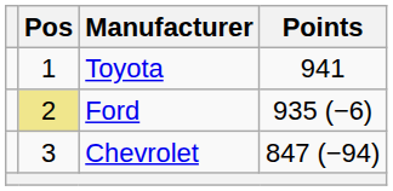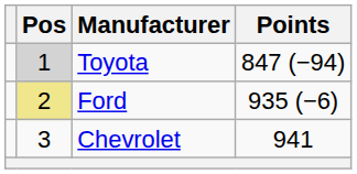 <table class="wikitable" style="font-size: 95%">
 <tr>
 <th></th>
 <th>Pos</th>
 <th>Manufacturer</th>
 <th>Points</th>
 </tr>
 <tr>
 <td align="left"></td>
-<td style="text-align:center;">1</td>
+<td style="background: lightgrey; text-align:center;">1</td>
 <td><a href='#'>Toyota</a></td>
-<td style="text-align:center;">941</td>
+<td style="text-align:center;">847 (−94)</td>
 </tr>
 <tr>
 <td align="left"></td>
 <td style="background: khaki; text-align:center;">2</td>
 <td><a href='#'>Ford</a></td>
 <td style="text-align:center;">935 (−6)</td>
 </tr>
 <tr>
 <td align="left"></td>
 <td style="text-align:center;">3</td>
 <td><a href='#'>Chevrolet</a></td>
-<td style="text-align:center;">847 (−94)</td>
+<td style="text-align:center;">941</td>
 </tr>
 <tr class="sortbottom">
 <th colspan="9"></th>
 </tr>
 </table>
